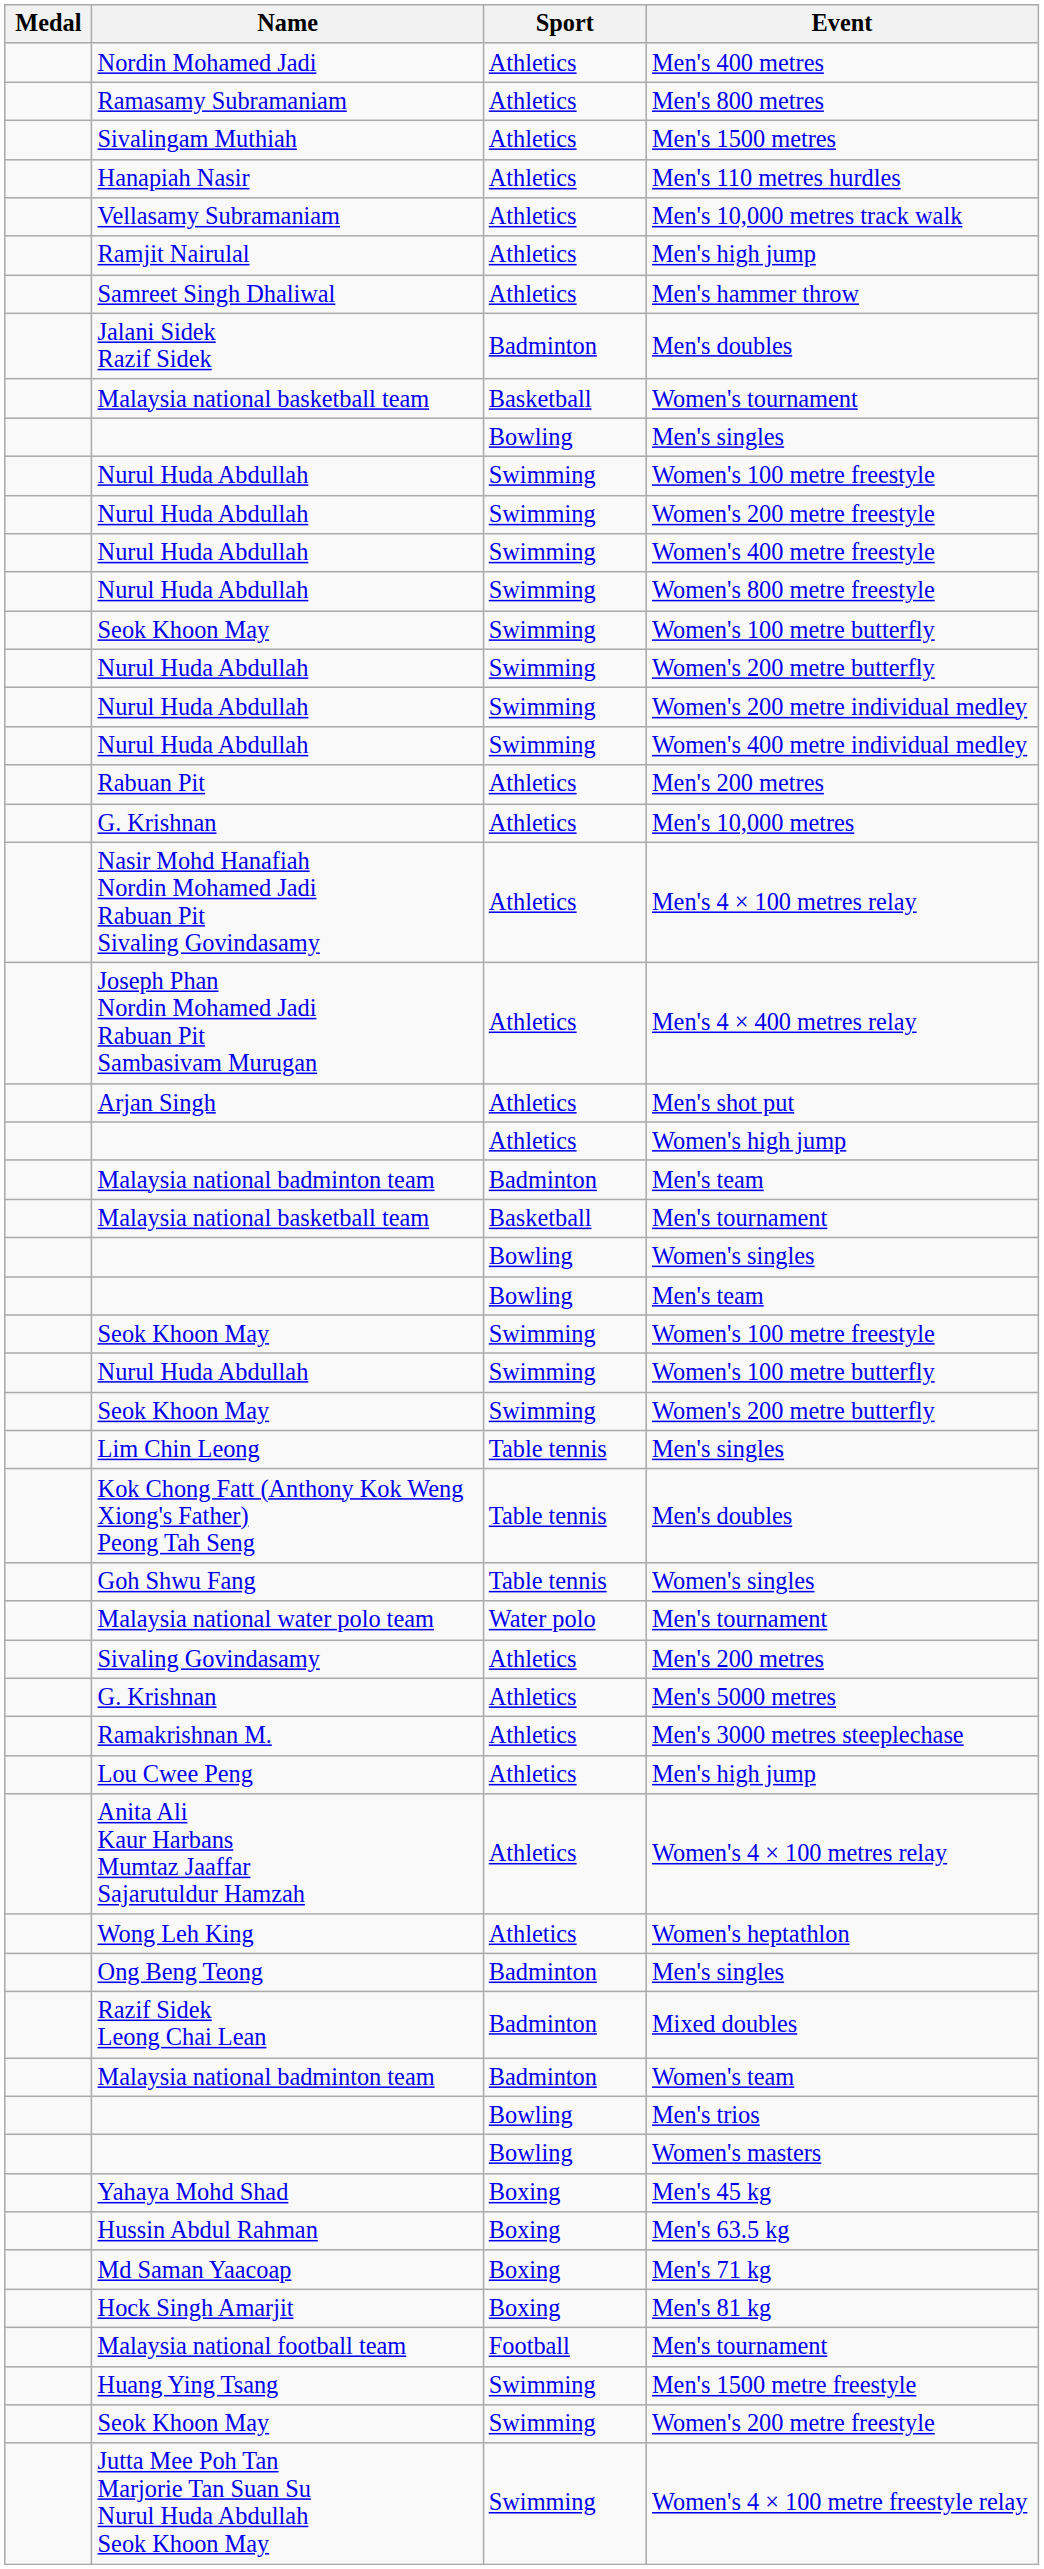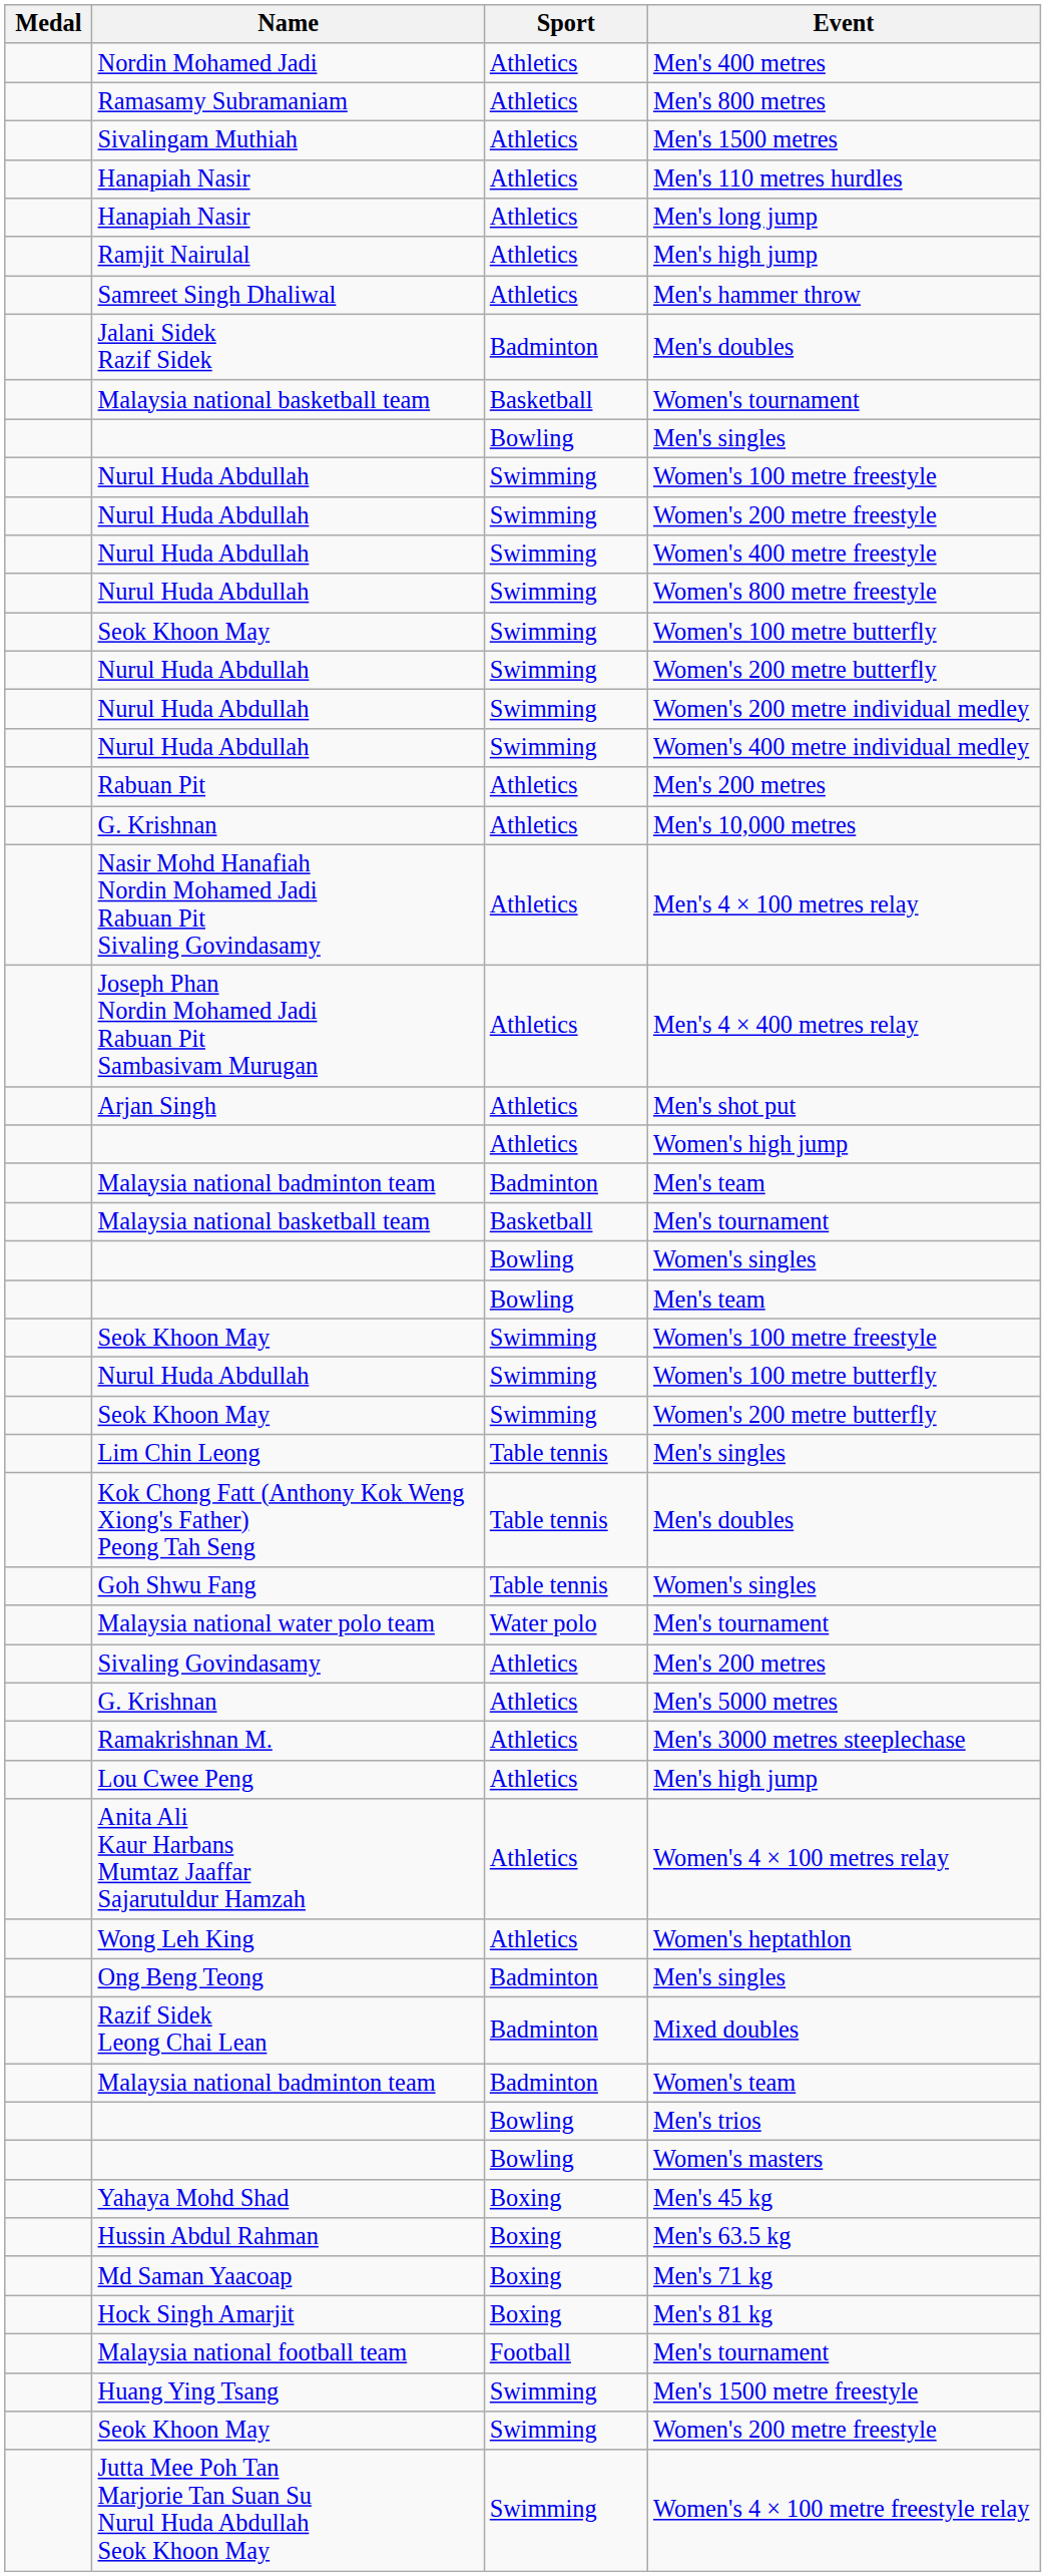 <table class="wikitable sortable" style="font-size:100%">
 <tr>
 <th width="50">Medal</th>
 <th width="250">Name</th>
 <th width="100">Sport</th>
 <th width="250">Event</th>
 </tr>
 <tr>
 <td></td>
 <td><a href='#'>Nordin Mohamed Jadi</a></td>
 <td><a href='#'>Athletics</a></td>
 <td><a href='#'>Men's 400 metres</a></td>
 </tr>
 <tr>
 <td></td>
 <td><a href='#'>Ramasamy Subramaniam</a></td>
 <td><a href='#'>Athletics</a></td>
 <td><a href='#'>Men's 800 metres</a></td>
 </tr>
 <tr>
 <td></td>
 <td><a href='#'>Sivalingam Muthiah</a></td>
 <td><a href='#'>Athletics</a></td>
 <td><a href='#'>Men's 1500 metres</a></td>
 </tr>
 <tr>
 <td></td>
 <td><a href='#'>Hanapiah Nasir</a></td>
 <td><a href='#'>Athletics</a></td>
 <td><a href='#'>Men's 110 metres hurdles</a></td>
 </tr>
 <tr>
 <td></td>
-<td><a href='#'>Vellasamy Subramaniam</a></td>
+<td><a href='#'>Hanapiah Nasir</a></td>
 <td><a href='#'>Athletics</a></td>
-<td><a href='#'>Men's 10,000 metres track walk</a></td>
+<td><a href='#'>Men's long jump</a></td>
 </tr>
 <tr>
 <td></td>
 <td><a href='#'>Ramjit Nairulal</a></td>
 <td><a href='#'>Athletics</a></td>
 <td><a href='#'>Men's high jump</a></td>
 </tr>
 <tr>
 <td></td>
 <td><a href='#'>Samreet Singh Dhaliwal</a></td>
 <td><a href='#'>Athletics</a></td>
 <td><a href='#'>Men's hammer throw</a></td>
 </tr>
 <tr>
 <td></td>
 <td><a href='#'>Jalani Sidek</a><br><a href='#'>Razif Sidek</a></td>
 <td><a href='#'>Badminton</a></td>
 <td><a href='#'>Men's doubles</a></td>
 </tr>
 <tr>
 <td></td>
 <td><a href='#'>Malaysia national basketball team</a></td>
 <td><a href='#'>Basketball</a></td>
 <td><a href='#'>Women's tournament</a></td>
 </tr>
 <tr>
 <td></td>
 <td></td>
 <td><a href='#'>Bowling</a></td>
 <td><a href='#'>Men's singles</a></td>
 </tr>
 <tr>
 <td></td>
 <td><a href='#'>Nurul Huda Abdullah</a></td>
 <td><a href='#'>Swimming</a></td>
 <td><a href='#'>Women's 100 metre freestyle</a></td>
 </tr>
 <tr>
 <td></td>
 <td><a href='#'>Nurul Huda Abdullah</a></td>
 <td><a href='#'>Swimming</a></td>
 <td><a href='#'>Women's 200 metre freestyle</a></td>
 </tr>
 <tr>
 <td></td>
 <td><a href='#'>Nurul Huda Abdullah</a></td>
 <td><a href='#'>Swimming</a></td>
 <td><a href='#'>Women's 400 metre freestyle</a></td>
 </tr>
 <tr>
 <td></td>
 <td><a href='#'>Nurul Huda Abdullah</a></td>
 <td><a href='#'>Swimming</a></td>
 <td><a href='#'>Women's 800 metre freestyle</a></td>
 </tr>
 <tr>
 <td></td>
 <td><a href='#'>Seok Khoon May</a></td>
 <td><a href='#'>Swimming</a></td>
 <td><a href='#'>Women's 100 metre butterfly</a></td>
 </tr>
 <tr>
 <td></td>
 <td><a href='#'>Nurul Huda Abdullah</a></td>
 <td><a href='#'>Swimming</a></td>
 <td><a href='#'>Women's 200 metre butterfly</a></td>
 </tr>
 <tr>
 <td></td>
 <td><a href='#'>Nurul Huda Abdullah</a></td>
 <td><a href='#'>Swimming</a></td>
 <td><a href='#'>Women's 200 metre individual medley</a></td>
 </tr>
 <tr>
 <td></td>
 <td><a href='#'>Nurul Huda Abdullah</a></td>
 <td><a href='#'>Swimming</a></td>
 <td><a href='#'>Women's 400 metre individual medley</a></td>
 </tr>
 <tr>
 <td></td>
 <td><a href='#'>Rabuan Pit</a></td>
 <td><a href='#'>Athletics</a></td>
 <td><a href='#'>Men's 200 metres</a></td>
 </tr>
 <tr>
 <td></td>
 <td><a href='#'>G. Krishnan</a></td>
 <td><a href='#'>Athletics</a></td>
 <td><a href='#'>Men's 10,000 metres</a></td>
 </tr>
 <tr>
 <td></td>
 <td><a href='#'>Nasir Mohd Hanafiah</a><br><a href='#'>Nordin Mohamed Jadi</a><br><a href='#'>Rabuan Pit</a><br><a href='#'>Sivaling Govindasamy</a></td>
 <td><a href='#'>Athletics</a></td>
 <td><a href='#'>Men's 4 × 100 metres relay</a></td>
 </tr>
 <tr>
 <td></td>
 <td><a href='#'>Joseph Phan</a><br><a href='#'>Nordin Mohamed Jadi</a><br><a href='#'>Rabuan Pit</a><br><a href='#'>Sambasivam Murugan</a></td>
 <td><a href='#'>Athletics</a></td>
 <td><a href='#'>Men's 4 × 400 metres relay</a></td>
 </tr>
 <tr>
 <td></td>
 <td><a href='#'>Arjan Singh</a></td>
 <td><a href='#'>Athletics</a></td>
 <td><a href='#'>Men's shot put</a></td>
 </tr>
 <tr>
 <td></td>
 <td></td>
 <td><a href='#'>Athletics</a></td>
 <td><a href='#'>Women's high jump</a></td>
 </tr>
 <tr>
 <td></td>
 <td><a href='#'>Malaysia national badminton team</a></td>
 <td><a href='#'>Badminton</a></td>
 <td><a href='#'>Men's team</a></td>
 </tr>
 <tr>
 <td></td>
 <td><a href='#'>Malaysia national basketball team</a></td>
 <td><a href='#'>Basketball</a></td>
 <td><a href='#'>Men's tournament</a></td>
 </tr>
 <tr>
 <td></td>
 <td></td>
 <td><a href='#'>Bowling</a></td>
 <td><a href='#'>Women's singles</a></td>
 </tr>
 <tr>
 <td></td>
 <td></td>
 <td><a href='#'>Bowling</a></td>
 <td><a href='#'>Men's team</a></td>
 </tr>
 <tr>
 <td></td>
 <td><a href='#'>Seok Khoon May</a></td>
 <td><a href='#'>Swimming</a></td>
 <td><a href='#'>Women's 100 metre freestyle</a></td>
 </tr>
 <tr>
 <td></td>
 <td><a href='#'>Nurul Huda Abdullah</a></td>
 <td><a href='#'>Swimming</a></td>
 <td><a href='#'>Women's 100 metre butterfly</a></td>
 </tr>
 <tr>
 <td></td>
 <td><a href='#'>Seok Khoon May</a></td>
 <td><a href='#'>Swimming</a></td>
 <td><a href='#'>Women's 200 metre butterfly</a></td>
 </tr>
 <tr>
 <td></td>
 <td><a href='#'>Lim Chin Leong</a></td>
 <td><a href='#'>Table tennis</a></td>
 <td><a href='#'>Men's singles</a></td>
 </tr>
 <tr>
 <td></td>
 <td><a href='#'>Kok Chong Fatt (Anthony Kok Weng Xiong's Father)</a><br><a href='#'>Peong Tah Seng</a></td>
 <td><a href='#'>Table tennis</a></td>
 <td><a href='#'>Men's doubles</a></td>
 </tr>
 <tr>
 <td></td>
 <td><a href='#'>Goh Shwu Fang</a></td>
 <td><a href='#'>Table tennis</a></td>
 <td><a href='#'>Women's singles</a></td>
 </tr>
 <tr>
 <td></td>
 <td><a href='#'>Malaysia national water polo team</a></td>
 <td><a href='#'>Water polo</a></td>
 <td><a href='#'>Men's tournament</a></td>
 </tr>
 <tr>
 <td></td>
 <td><a href='#'>Sivaling Govindasamy</a></td>
 <td><a href='#'>Athletics</a></td>
 <td><a href='#'>Men's 200 metres</a></td>
 </tr>
 <tr>
 <td></td>
 <td><a href='#'>G. Krishnan</a></td>
 <td><a href='#'>Athletics</a></td>
 <td><a href='#'>Men's 5000 metres</a></td>
 </tr>
 <tr>
 <td></td>
 <td><a href='#'>Ramakrishnan M.</a></td>
 <td><a href='#'>Athletics</a></td>
 <td><a href='#'>Men's 3000 metres steeplechase</a></td>
 </tr>
 <tr>
 <td></td>
 <td><a href='#'>Lou Cwee Peng</a></td>
 <td><a href='#'>Athletics</a></td>
 <td><a href='#'>Men's high jump</a></td>
 </tr>
 <tr>
 <td></td>
 <td><a href='#'>Anita Ali</a><br><a href='#'>Kaur Harbans</a><br><a href='#'>Mumtaz Jaaffar</a><br><a href='#'>Sajarutuldur Hamzah</a></td>
 <td><a href='#'>Athletics</a></td>
 <td><a href='#'>Women's 4 × 100 metres relay</a></td>
 </tr>
 <tr>
 <td></td>
 <td><a href='#'>Wong Leh King</a></td>
 <td><a href='#'>Athletics</a></td>
 <td><a href='#'>Women's heptathlon</a></td>
 </tr>
 <tr>
 <td></td>
 <td><a href='#'>Ong Beng Teong</a></td>
 <td><a href='#'>Badminton</a></td>
 <td><a href='#'>Men's singles</a></td>
 </tr>
 <tr>
 <td></td>
 <td><a href='#'>Razif Sidek</a><br><a href='#'>Leong Chai Lean</a></td>
 <td><a href='#'>Badminton</a></td>
 <td><a href='#'>Mixed doubles</a></td>
 </tr>
 <tr>
 <td></td>
 <td><a href='#'>Malaysia national badminton team</a></td>
 <td><a href='#'>Badminton</a></td>
 <td><a href='#'>Women's team</a></td>
 </tr>
 <tr>
 <td></td>
 <td></td>
 <td><a href='#'>Bowling</a></td>
 <td><a href='#'>Men's trios</a></td>
 </tr>
 <tr>
 <td></td>
 <td></td>
 <td><a href='#'>Bowling</a></td>
 <td><a href='#'>Women's masters</a></td>
 </tr>
 <tr>
 <td></td>
 <td><a href='#'>Yahaya Mohd Shad</a></td>
 <td><a href='#'>Boxing</a></td>
 <td><a href='#'>Men's 45 kg</a></td>
 </tr>
 <tr>
 <td></td>
 <td><a href='#'>Hussin Abdul Rahman</a></td>
 <td><a href='#'>Boxing</a></td>
 <td><a href='#'>Men's 63.5 kg</a></td>
 </tr>
 <tr>
 <td></td>
 <td><a href='#'>Md Saman Yaacoap</a></td>
 <td><a href='#'>Boxing</a></td>
 <td><a href='#'>Men's 71 kg</a></td>
 </tr>
 <tr>
 <td></td>
 <td><a href='#'>Hock Singh Amarjit</a></td>
 <td><a href='#'>Boxing</a></td>
 <td><a href='#'>Men's 81 kg</a></td>
 </tr>
 <tr>
 <td></td>
 <td><a href='#'>Malaysia national football team</a><br></td>
 <td><a href='#'>Football</a></td>
 <td><a href='#'>Men's tournament</a></td>
 </tr>
 <tr>
 <td></td>
 <td><a href='#'>Huang Ying Tsang</a></td>
 <td><a href='#'>Swimming</a></td>
 <td><a href='#'>Men's 1500 metre freestyle</a></td>
 </tr>
 <tr>
 <td></td>
 <td><a href='#'>Seok Khoon May</a></td>
 <td><a href='#'>Swimming</a></td>
 <td><a href='#'>Women's 200 metre freestyle</a></td>
 </tr>
 <tr>
 <td></td>
 <td><a href='#'>Jutta Mee Poh Tan</a><br><a href='#'>Marjorie Tan Suan Su</a><br><a href='#'>Nurul Huda Abdullah</a><br><a href='#'>Seok Khoon May</a></td>
 <td><a href='#'>Swimming</a></td>
 <td><a href='#'>Women's 4 × 100 metre freestyle relay</a></td>
 </tr>
 </table>
